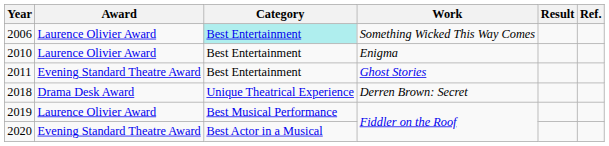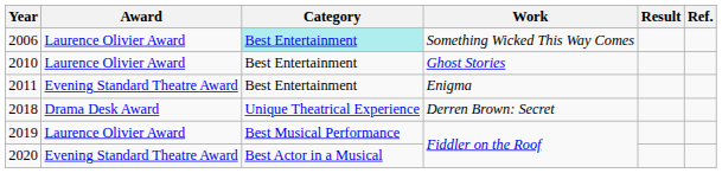 <table class="wikitable">
 <tr>
 <th>Year</th>
 <th>Award</th>
 <th>Category</th>
 <th>Work</th>
 <th>Result</th>
 <th>Ref.</th>
 </tr>
 <tr>
 <td>2006</td>
 <td><a href='#'>Laurence Olivier Award</a></td>
 <td style="background: paleturquoise;"><a href='#'>Best Entertainment</a></td>
 <td><em>Something Wicked This Way Comes</em></td>
 <td></td>
 <td></td>
 </tr>
 <tr>
 <td>2010</td>
 <td><a href='#'>Laurence Olivier Award</a></td>
 <td>Best Entertainment</td>
-<td><em>Enigma</em></td>
+<td><em><a href='#'>Ghost Stories</a></em></td>
 <td></td>
 <td></td>
 </tr>
 <tr>
 <td>2011</td>
 <td><a href='#'>Evening Standard Theatre Award</a></td>
 <td>Best Entertainment</td>
-<td><em><a href='#'>Ghost Stories</a></em></td>
+<td><em>Enigma</em></td>
 <td></td>
 <td></td>
 </tr>
 <tr>
 <td>2018</td>
 <td><a href='#'>Drama Desk Award</a></td>
 <td><a href='#'>Unique Theatrical Experience</a></td>
 <td><em>Derren Brown: Secret</em></td>
 <td></td>
 <td></td>
 </tr>
 <tr>
 <td>2019</td>
 <td><a href='#'>Laurence Olivier Award</a></td>
 <td><a href='#'>Best Musical Performance</a></td>
 <td rowspan="2"><em><a href='#'>Fiddler on the Roof</a></em></td>
 <td></td>
 <td></td>
 </tr>
 <tr>
 <td>2020</td>
 <td><a href='#'>Evening Standard Theatre Award</a></td>
 <td><a href='#'>Best Actor in a Musical</a></td>
 <td></td>
 <td></td>
 </tr>
 </table>
